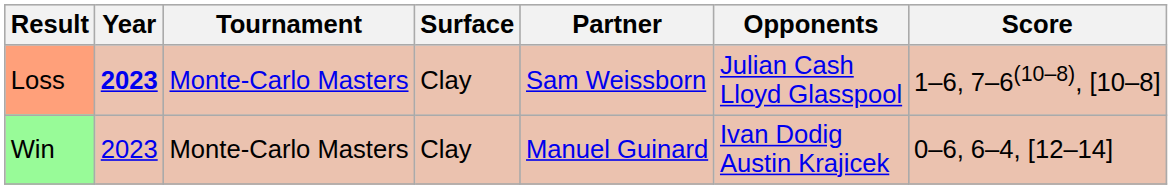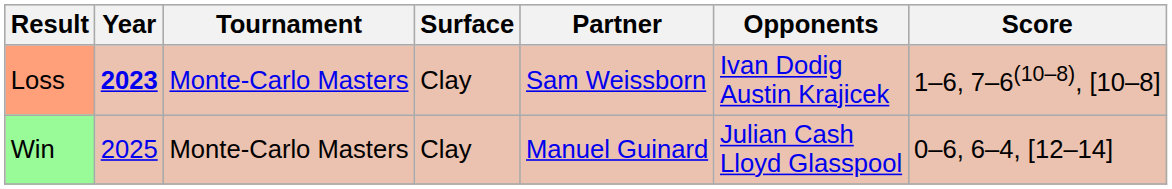 <table class="sortable wikitable">
 <tr>
 <th>Result</th>
 <th>Year</th>
 <th>Tournament</th>
 <th>Surface</th>
 <th>Partner</th>
 <th>Opponents</th>
 <th class="unsortable">Score</th>
 </tr>
 <tr style="background:#ebc2af;">
 <td bgcolor=ffa07a>Loss</td>
 <td><strong><a href='#'>2023</a></strong></td>
 <td><a href='#'>Monte-Carlo Masters</a></td>
 <td>Clay</td>
 <td> <a href='#'>Sam Weissborn</a></td>
-<td> <a href='#'>Julian Cash</a><br> <a href='#'>Lloyd Glasspool</a></td>
+<td> <a href='#'>Ivan Dodig</a><br> <a href='#'>Austin Krajicek</a></td>
 <td>1–6, 7–6<sup>(10–8)</sup>, [10–8]</td>
 </tr>
 <tr style="background:#ebc2af;">
 <td bgcolor=98fb98>Win</td>
-<td><a href='#'>2023</a></td>
+<td><a href='#'>2025</a></td>
 <td>Monte-Carlo Masters</td>
 <td>Clay</td>
 <td> <a href='#'>Manuel Guinard</a></td>
-<td> <a href='#'>Ivan Dodig</a><br> <a href='#'>Austin Krajicek</a></td>
+<td> <a href='#'>Julian Cash</a><br> <a href='#'>Lloyd Glasspool</a></td>
 <td>0–6, 6–4, [12–14]</td>
 </tr>
 </table>
